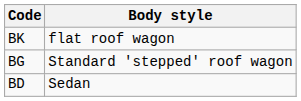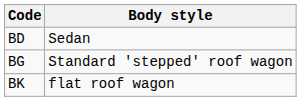 <table class="wikitable">
 <tr>
 <th>Code</th>
 <th>Body style</th>
 </tr>
 <tr>
-<td>BK</td>
-<td>flat roof wagon</td>
+<td>BD</td>
+<td>Sedan</td>
 </tr>
 <tr>
 <td>BG</td>
 <td>Standard 'stepped' roof wagon</td>
 </tr>
 <tr>
-<td>BD</td>
-<td>Sedan</td>
+<td>BK</td>
+<td>flat roof wagon</td>
 </tr>
 </table>
